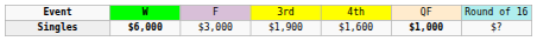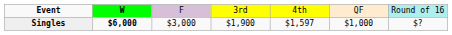 <table class=wikitable style=font-size:95%;text-align:center>
 <tr>
 <td style="width:130px"><strong>Event</strong></td>
 <td style="width:85px; background:lime"><strong>W</strong></td>
 <td style="width:85px; background:thistle">F</td>
 <td style="width:85px; background:#ffff00">3rd</td>
 <td style="width:85px; background:#ffff00">4th</td>
 <td style="width:85px; background:#ffebcd">QF</td>
 <td style="width:85px; background:#afeeee">Round of 16</td>
 </tr>
 <tr>
 <th style=background:#efefef>Singles </th>
 <td><strong>$6,000</strong></td>
 <td>$3,000</td>
 <td>$1,900</td>
-<td>$1,600</td>
-<td><strong>$1,000</strong></td>
+<td>$1,597</td>
+<td>$1,000</td>
 <td>$?</td>
 </tr>
 </table>
